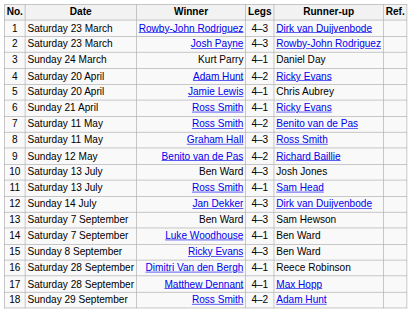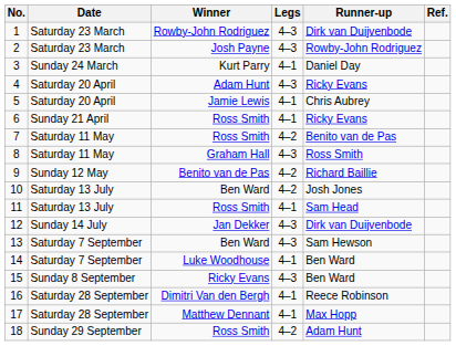 <table class="wikitable">
 <tr>
 <th>No.</th>
 <th>Date</th>
 <th>Winner</th>
 <th>Legs</th>
 <th>Runner-up</th>
 <th>Ref.</th>
 </tr>
 <tr>
 <td align=center>1</td>
 <td>Saturday 23 March</td>
 <td align=right><a href='#'>Rowby-John Rodriguez</a> </td>
 <td align=center>4–3</td>
 <td> <a href='#'>Dirk van Duijvenbode</a></td>
 <td align="center"></td>
 </tr>
 <tr>
 <td align=center>2</td>
 <td>Saturday 23 March</td>
 <td align=right><a href='#'>Josh Payne</a> </td>
 <td align=center>4–3</td>
 <td> <a href='#'>Rowby-John Rodriguez</a></td>
 <td align="center"></td>
 </tr>
 <tr>
 <td align=center>3</td>
 <td>Sunday 24 March</td>
 <td align=right>Kurt Parry </td>
 <td align=center>4–1</td>
 <td> Daniel Day</td>
 <td align="center"></td>
 </tr>
 <tr>
 <td align=center>4</td>
 <td>Saturday 20 April</td>
 <td align=right><a href='#'>Adam Hunt</a> </td>
-<td align=center>4–2</td>
+<td align=center>4–3</td>
 <td> <a href='#'>Ricky Evans</a></td>
 <td align="center"></td>
 </tr>
 <tr>
 <td align=center>5</td>
 <td>Saturday 20 April</td>
 <td align=right><a href='#'>Jamie Lewis</a> </td>
 <td align=center>4–1</td>
 <td> Chris Aubrey</td>
 <td align="center"></td>
 </tr>
 <tr>
 <td align=center>6</td>
 <td>Sunday 21 April</td>
 <td align=right><a href='#'>Ross Smith</a> </td>
 <td align=center>4–1</td>
 <td> <a href='#'>Ricky Evans</a></td>
 <td align="center"></td>
 </tr>
 <tr>
 <td align=center>7</td>
 <td>Saturday 11 May</td>
 <td align=right><a href='#'>Ross Smith</a> </td>
 <td align=center>4–2</td>
 <td> <a href='#'>Benito van de Pas</a></td>
 <td align="center"></td>
 </tr>
 <tr>
 <td align=center>8</td>
 <td>Saturday 11 May</td>
 <td align=right><a href='#'>Graham Hall</a> </td>
 <td align=center>4–3</td>
 <td> <a href='#'>Ross Smith</a></td>
 <td align="center"></td>
 </tr>
 <tr>
 <td align=center>9</td>
 <td>Sunday 12 May</td>
 <td align=right><a href='#'>Benito van de Pas</a> </td>
 <td align=center>4–2</td>
 <td> <a href='#'>Richard Baillie</a></td>
 <td align="center"></td>
 </tr>
 <tr>
 <td align=center>10</td>
 <td>Saturday 13 July</td>
 <td align=right>Ben Ward </td>
-<td align=center>4–3</td>
+<td align=center>4–2</td>
 <td> Josh Jones</td>
 <td align="center"></td>
 </tr>
 <tr>
 <td align=center>11</td>
 <td>Saturday 13 July</td>
 <td align=right><a href='#'>Ross Smith</a> </td>
 <td align=center>4–1</td>
 <td> <a href='#'>Sam Head</a></td>
 <td align="center"></td>
 </tr>
 <tr>
 <td align=center>12</td>
 <td>Sunday 14 July</td>
 <td align=right><a href='#'>Jan Dekker</a> </td>
 <td align=center>4–3</td>
 <td> <a href='#'>Dirk van Duijvenbode</a></td>
 <td align="center"></td>
 </tr>
 <tr>
 <td align=center>13</td>
 <td>Saturday 7 September</td>
 <td align=right>Ben Ward </td>
 <td align=center>4–3</td>
 <td> Sam Hewson</td>
 <td align="center"></td>
 </tr>
 <tr>
 <td align=center>14</td>
 <td>Saturday 7 September</td>
 <td align=right><a href='#'>Luke Woodhouse</a> </td>
 <td align=center>4–1</td>
 <td> Ben Ward</td>
 <td align="center"></td>
 </tr>
 <tr>
 <td align=center>15</td>
 <td>Sunday 8 September</td>
 <td align=right><a href='#'>Ricky Evans</a> </td>
 <td align=center>4–3</td>
 <td> Ben Ward</td>
 <td align="center"></td>
 </tr>
 <tr>
 <td align=center>16</td>
 <td>Saturday 28 September</td>
 <td align=right><a href='#'>Dimitri Van den Bergh</a> </td>
 <td align=center>4–1</td>
 <td> Reece Robinson</td>
 <td align="center"></td>
 </tr>
 <tr>
 <td align=center>17</td>
 <td>Saturday 28 September</td>
 <td align=right><a href='#'>Matthew Dennant</a> </td>
 <td align=center>4–1</td>
 <td> <a href='#'>Max Hopp</a></td>
 <td align="center"></td>
 </tr>
 <tr>
 <td align=center>18</td>
 <td>Sunday 29 September</td>
 <td align=right><a href='#'>Ross Smith</a> </td>
 <td align=center>4–2</td>
 <td> <a href='#'>Adam Hunt</a></td>
 <td align="center"></td>
 </tr>
 </table>
